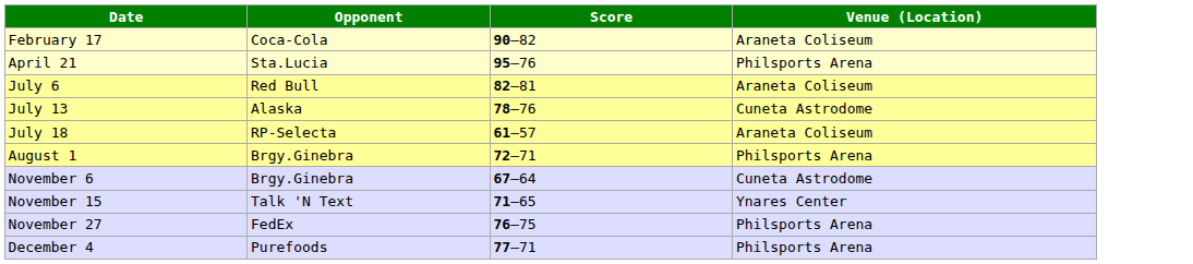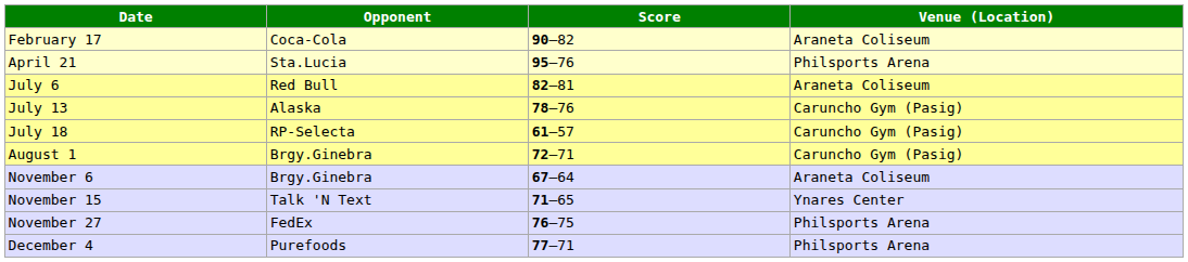 <table class="wikitable sortable sortable">
 <tr>
 <th style="background:green; color:#ffffff" width="10%">Date</th>
 <th style="background:green; color:#ffffff" width="10%">Opponent</th>
 <th style="background:green; color:#ffffff" width="10%">Score</th>
 <th style="background:green; color:#ffffff" width="15%">Venue (Location)</th>
 </tr>
 <tr bgcolor=#FFFFCC>
 <td>February 17</td>
 <td>Coca-Cola</td>
 <td><strong>90</strong>–82</td>
 <td>Araneta Coliseum</td>
 </tr>
 <tr bgcolor=#FFFFCC>
 <td>April 21</td>
 <td>Sta.Lucia</td>
 <td><strong>95</strong>–76</td>
 <td>Philsports Arena </td>
 </tr>
 <tr bgcolor=#FFFF99>
 <td>July 6</td>
 <td>Red Bull</td>
 <td><strong>82</strong>–81</td>
 <td>Araneta Coliseum</td>
 </tr>
 <tr bgcolor=#FFFF99>
 <td>July 13</td>
 <td>Alaska</td>
 <td><strong>78</strong>–76</td>
-<td>Cuneta Astrodome</td>
+<td>Caruncho Gym (Pasig)</td>
 </tr>
 <tr bgcolor=#FFFF99>
 <td>July 18</td>
 <td>RP-Selecta</td>
 <td><strong>61</strong>–57</td>
-<td>Araneta Coliseum </td>
+<td>Caruncho Gym (Pasig)</td>
 </tr>
 <tr bgcolor=#FFFF99>
 <td>August 1</td>
 <td>Brgy.Ginebra</td>
 <td><strong>72</strong>–71</td>
-<td>Philsports Arena </td>
+<td>Caruncho Gym (Pasig)</td>
 </tr>
 <tr bgcolor=#DDDDFF>
 <td>November 6</td>
 <td>Brgy.Ginebra</td>
 <td><strong>67</strong>–64</td>
-<td>Cuneta Astrodome</td>
+<td>Araneta Coliseum </td>
 </tr>
 <tr bgcolor=#DDDDFF>
 <td>November 15</td>
 <td>Talk 'N Text</td>
 <td><strong>71</strong>–65</td>
 <td>Ynares Center</td>
 </tr>
 <tr bgcolor=#DDDDFF>
 <td>November 27</td>
 <td>FedEx</td>
 <td><strong>76</strong>–75</td>
 <td>Philsports Arena </td>
 </tr>
 <tr bgcolor=#DDDDFF>
 <td>December 4</td>
 <td>Purefoods</td>
 <td><strong>77</strong>–71</td>
 <td>Philsports Arena</td>
 </tr>
 <tr>
 </tr>
 </table>
